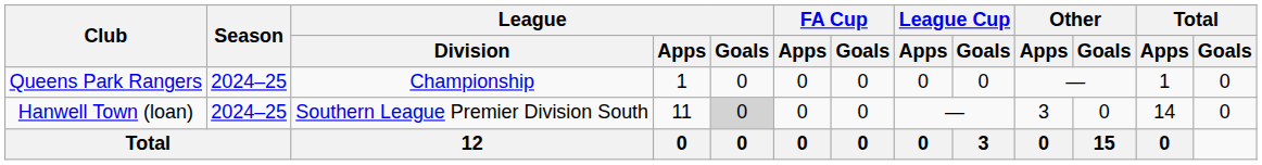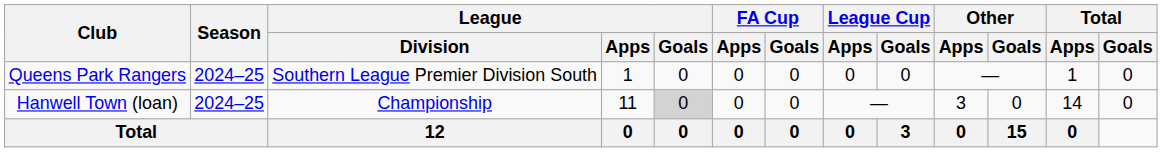 <table class="wikitable" style="text-align: center">
 <tr>
 <th rowspan="2">Club</th>
 <th rowspan="2">Season</th>
 <th colspan="3">League</th>
 <th colspan="2"><a href='#'>FA Cup</a></th>
 <th colspan="2"><a href='#'>League Cup</a></th>
 <th colspan="2">Other</th>
 <th colspan="2">Total</th>
 </tr>
 <tr>
 <th>Division</th>
 <th>Apps</th>
 <th>Goals</th>
 <th>Apps</th>
 <th>Goals</th>
 <th>Apps</th>
 <th>Goals</th>
 <th>Apps</th>
 <th>Goals</th>
 <th>Apps</th>
 <th>Goals</th>
 </tr>
 <tr>
 <td><a href='#'>Queens Park Rangers</a></td>
 <td><a href='#'>2024–25</a></td>
-<td><a href='#'>Championship</a></td>
+<td><a href='#'>Southern League</a> Premier Division South</td>
 <td>1</td>
 <td>0</td>
 <td>0</td>
 <td>0</td>
 <td>0</td>
 <td>0</td>
 <td colspan="2">—</td>
 <td>1</td>
 <td>0</td>
 </tr>
 <tr>
 <td><a href='#'>Hanwell Town</a> (loan)</td>
 <td><a href='#'>2024–25</a></td>
-<td><a href='#'>Southern League</a> Premier Division South</td>
+<td><a href='#'>Championship</a></td>
 <td>11</td>
 <td style="background: lightgrey;">0</td>
 <td>0</td>
 <td>0</td>
 <td colspan="2">—</td>
 <td>3</td>
 <td>0</td>
 <td>14</td>
 <td>0</td>
 </tr>
 <tr>
 <th colspan="2">Total</th>
 <th>12</th>
 <th>0</th>
 <th>0</th>
 <th>0</th>
 <th>0</th>
 <th>0</th>
 <th>3</th>
 <th>0</th>
 <th>15</th>
 <th>0</th>
 </tr>
 </table>
